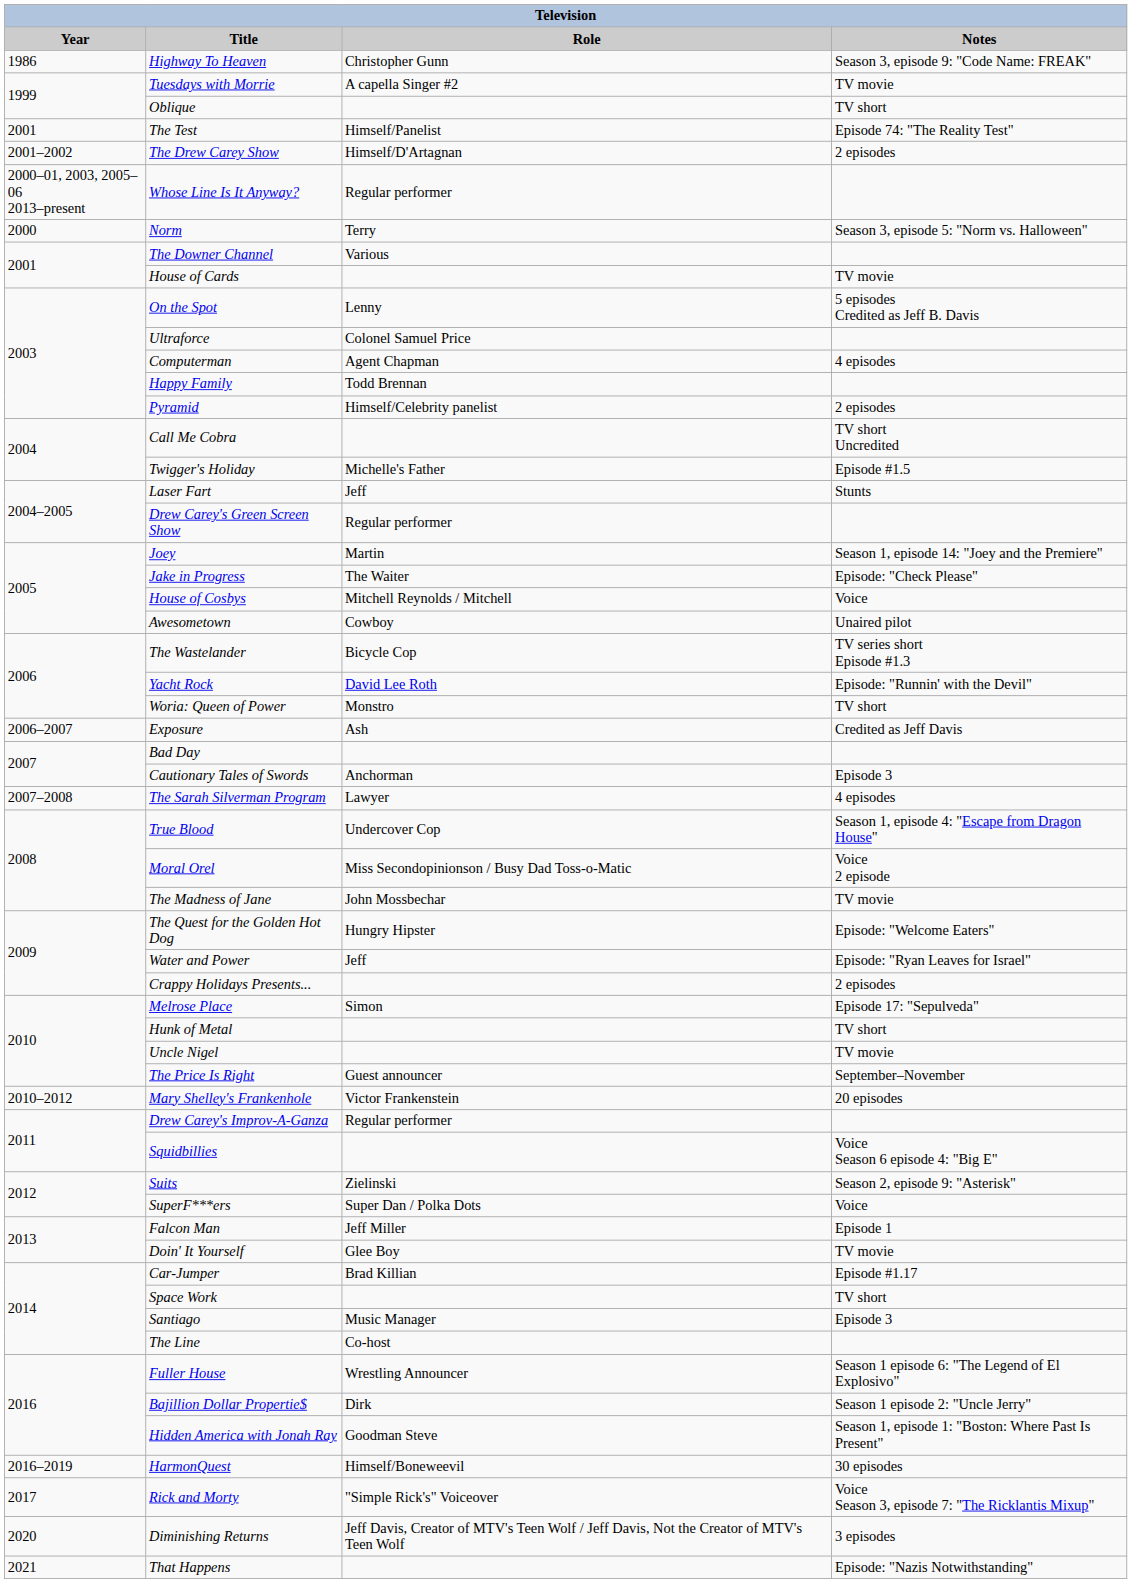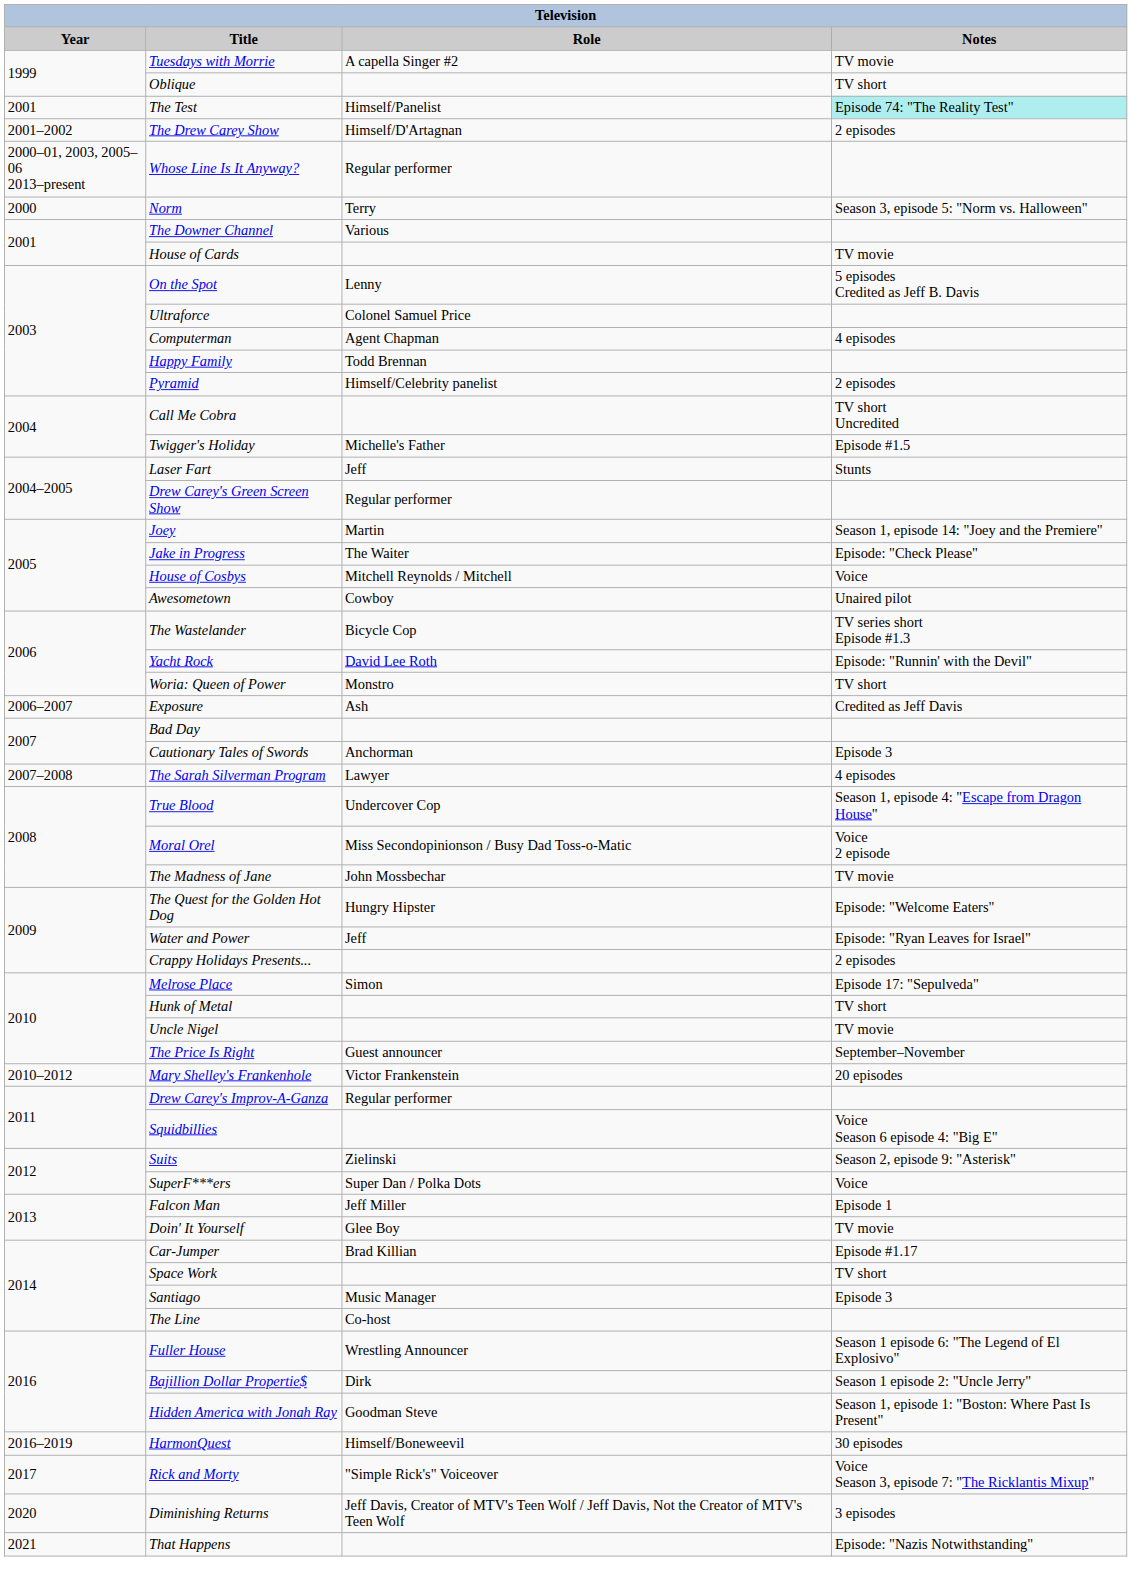 <table class="wikitable">
 <tr>
 <th colspan=4 style="background:#B0C4DE;">Television</th>
 </tr>
 <tr>
 <th style="background: #CCCCCC;">Year</th>
 <th style="background: #CCCCCC;">Title</th>
 <th style="background: #CCCCCC;">Role</th>
 <th style="background: #CCCCCC;">Notes</th>
-</tr>
-<tr>
-<td>1986</td>
-<td><em><a href='#'>Highway To Heaven</a></em></td>
-<td>Christopher Gunn</td>
-<td>Season 3, episode 9: "Code Name: FREAK"</td>
 </tr>
 <tr>
 <td rowspan=2>1999</td>
 <td><em><a href='#'>Tuesdays with Morrie</a></em></td>
 <td>A capella Singer #2</td>
 <td>TV movie</td>
 </tr>
 <tr>
 <td><em>Oblique</em></td>
 <td></td>
 <td>TV short</td>
 </tr>
 <tr>
 <td>2001</td>
 <td><em>The Test</em></td>
 <td>Himself/Panelist</td>
-<td>Episode 74: "The Reality Test"</td>
+<td style="background: paleturquoise;">Episode 74: "The Reality Test"</td>
 </tr>
 <tr>
 <td>2001–2002</td>
 <td><em><a href='#'>The Drew Carey Show</a></em></td>
 <td>Himself/D'Artagnan</td>
 <td>2 episodes</td>
 </tr>
 <tr>
 <td>2000–01, 2003, 2005–06<br> 2013–present</td>
 <td><em><a href='#'>Whose Line Is It Anyway?</a></em></td>
 <td>Regular performer</td>
 <td></td>
 </tr>
 <tr>
 <td>2000</td>
 <td><em><a href='#'>Norm</a></em></td>
 <td>Terry</td>
 <td>Season 3, episode 5: "Norm vs. Halloween"</td>
 </tr>
 <tr>
 <td rowspan=2>2001</td>
 <td><em><a href='#'>The Downer Channel</a></em></td>
 <td>Various</td>
 <td></td>
 </tr>
 <tr>
 <td><em>House of Cards</em></td>
 <td></td>
 <td>TV movie</td>
 </tr>
 <tr>
 <td rowspan="5">2003</td>
 <td><em><a href='#'>On the Spot</a></em></td>
 <td>Lenny</td>
 <td>5 episodes<br> Credited as Jeff B. Davis</td>
 </tr>
 <tr>
 <td><em>Ultraforce</em></td>
 <td>Colonel Samuel Price</td>
 <td></td>
 </tr>
 <tr>
 <td><em>Computerman</em></td>
 <td>Agent Chapman</td>
 <td>4 episodes</td>
 </tr>
 <tr>
 <td><em><a href='#'>Happy Family</a></em></td>
 <td>Todd Brennan</td>
 <td></td>
 </tr>
 <tr>
 <td><em><a href='#'>Pyramid</a></em></td>
 <td>Himself/Celebrity panelist</td>
 <td>2 episodes</td>
 </tr>
 <tr>
 <td rowspan=2>2004</td>
 <td><em>Call Me Cobra</em></td>
 <td></td>
 <td>TV short<br> Uncredited</td>
 </tr>
 <tr>
 <td><em>Twigger's Holiday</em></td>
 <td>Michelle's Father</td>
 <td>Episode #1.5</td>
 </tr>
 <tr>
 <td rowspan=2>2004–2005</td>
 <td><em>Laser Fart</em></td>
 <td>Jeff</td>
 <td>Stunts</td>
 </tr>
 <tr>
 <td><em><a href='#'>Drew Carey's Green Screen Show</a></em></td>
 <td>Regular performer</td>
 <td></td>
 </tr>
 <tr>
 <td rowspan="4">2005</td>
 <td><em><a href='#'>Joey</a></em></td>
 <td>Martin</td>
 <td>Season 1, episode 14: "Joey and the Premiere"</td>
 </tr>
 <tr>
 <td><em><a href='#'>Jake in Progress</a></em></td>
 <td>The Waiter</td>
 <td>Episode: "Check Please"</td>
 </tr>
 <tr>
 <td><em><a href='#'>House of Cosbys</a></em></td>
 <td>Mitchell Reynolds / Mitchell</td>
 <td>Voice</td>
 </tr>
 <tr>
 <td><em>Awesometown</em></td>
 <td>Cowboy</td>
 <td>Unaired pilot</td>
 </tr>
 <tr>
 <td rowspan=3>2006</td>
 <td><em>The Wastelander</em></td>
 <td>Bicycle Cop</td>
 <td>TV series short<br> Episode #1.3</td>
 </tr>
 <tr>
 <td><em><a href='#'>Yacht Rock</a></em></td>
 <td><a href='#'>David Lee Roth</a></td>
 <td>Episode: "Runnin' with the Devil"</td>
 </tr>
 <tr>
 <td><em>Woria: Queen of Power</em></td>
 <td>Monstro</td>
 <td>TV short</td>
 </tr>
 <tr>
 <td>2006–2007</td>
 <td><em>Exposure</em></td>
 <td>Ash</td>
 <td>Credited as Jeff Davis</td>
 </tr>
 <tr>
 <td rowspan=2>2007</td>
 <td><em>Bad Day</em></td>
 <td></td>
 <td></td>
 </tr>
 <tr>
 <td><em>Cautionary Tales of Swords</em></td>
 <td>Anchorman</td>
 <td>Episode 3</td>
 </tr>
 <tr>
 <td>2007–2008</td>
 <td><em><a href='#'>The Sarah Silverman Program</a></em></td>
 <td>Lawyer</td>
 <td>4 episodes</td>
 </tr>
 <tr>
 <td rowspan=3>2008</td>
 <td><em><a href='#'>True Blood</a></em></td>
 <td>Undercover Cop</td>
 <td>Season 1, episode 4: "<a href='#'>Escape from Dragon House</a>"</td>
 </tr>
 <tr>
 <td><em><a href='#'>Moral Orel</a></em></td>
 <td>Miss Secondopinionson / Busy Dad Toss-o-Matic</td>
 <td>Voice<br> 2 episode</td>
 </tr>
 <tr>
 <td><em>The Madness of Jane</em></td>
 <td>John Mossbechar</td>
 <td>TV movie</td>
 </tr>
 <tr>
 <td rowspan=3>2009</td>
 <td><em>The Quest for the Golden Hot Dog</em></td>
 <td>Hungry Hipster</td>
 <td>Episode: "Welcome Eaters"</td>
 </tr>
 <tr>
 <td><em>Water and Power</em></td>
 <td>Jeff</td>
 <td>Episode: "Ryan Leaves for Israel"</td>
 </tr>
 <tr>
 <td><em>Crappy Holidays Presents...</em></td>
 <td></td>
 <td>2 episodes</td>
 </tr>
 <tr>
 <td rowspan="4">2010</td>
 <td><em><a href='#'>Melrose Place</a></em></td>
 <td>Simon</td>
 <td>Episode 17: "Sepulveda"</td>
 </tr>
 <tr>
 <td><em>Hunk of Metal</em></td>
 <td></td>
 <td>TV short</td>
 </tr>
 <tr>
 <td><em>Uncle Nigel</em></td>
 <td></td>
 <td>TV movie</td>
 </tr>
 <tr>
 <td><em><a href='#'>The Price Is Right</a></em></td>
 <td>Guest announcer</td>
 <td>September–November</td>
 </tr>
 <tr>
 <td>2010–2012</td>
 <td><em><a href='#'>Mary Shelley's Frankenhole</a></em></td>
 <td>Victor Frankenstein</td>
 <td>20 episodes</td>
 </tr>
 <tr>
 <td rowspan=2>2011</td>
 <td><em><a href='#'>Drew Carey's Improv-A-Ganza</a></em></td>
 <td>Regular performer</td>
 <td></td>
 </tr>
 <tr>
 <td><em><a href='#'>Squidbillies</a></em></td>
 <td></td>
 <td>Voice<br> Season 6 episode 4: "Big E"</td>
 </tr>
 <tr>
 <td rowspan="2">2012</td>
 <td><em><a href='#'>Suits</a></em></td>
 <td>Zielinski</td>
 <td>Season 2, episode 9: "Asterisk"</td>
 </tr>
 <tr>
 <td><em>SuperF***ers</em></td>
 <td>Super Dan / Polka Dots</td>
 <td>Voice</td>
 </tr>
 <tr>
 <td rowspan=2>2013</td>
 <td><em>Falcon Man</em></td>
 <td>Jeff Miller</td>
 <td>Episode 1</td>
 </tr>
 <tr>
 <td><em>Doin' It Yourself</em></td>
 <td>Glee Boy</td>
 <td>TV movie</td>
 </tr>
 <tr>
 <td rowspan=4>2014</td>
 <td><em>Car-Jumper</em></td>
 <td>Brad Killian</td>
 <td>Episode #1.17</td>
 </tr>
 <tr>
 <td><em>Space Work</em></td>
 <td></td>
 <td>TV short</td>
 </tr>
 <tr>
 <td><em>Santiago</em></td>
 <td>Music Manager</td>
 <td>Episode 3</td>
 </tr>
 <tr>
 <td><em>The Line</em></td>
 <td>Co-host</td>
 <td></td>
 </tr>
 <tr>
 <td rowspan="3">2016</td>
 <td><em><a href='#'>Fuller House</a></em></td>
 <td>Wrestling Announcer</td>
 <td>Season 1 episode 6: "The Legend of El Explosivo"</td>
 </tr>
 <tr>
 <td><em><a href='#'>Bajillion Dollar Propertie$</a></em></td>
 <td>Dirk</td>
 <td>Season 1 episode 2: "Uncle Jerry"</td>
 </tr>
 <tr>
 <td><em><a href='#'>Hidden America with Jonah Ray</a></em></td>
 <td>Goodman Steve</td>
 <td>Season 1, episode 1: "Boston: Where Past Is Present"</td>
 </tr>
 <tr>
 <td>2016–2019</td>
 <td><em><a href='#'>HarmonQuest</a></em></td>
 <td>Himself/Boneweevil</td>
 <td>30 episodes</td>
 </tr>
 <tr>
 <td>2017</td>
 <td><em><a href='#'>Rick and Morty</a></em></td>
 <td>"Simple Rick's" Voiceover</td>
 <td>Voice<br> Season 3, episode 7: "<a href='#'>The Ricklantis Mixup</a>"</td>
 </tr>
 <tr>
 <td>2020</td>
 <td><em>Diminishing Returns</em></td>
 <td>Jeff Davis, Creator of MTV's Teen Wolf / Jeff Davis, Not the Creator of MTV's Teen Wolf</td>
 <td>3 episodes</td>
 </tr>
 <tr>
 <td>2021</td>
 <td><em>That Happens</em></td>
 <td></td>
 <td>Episode: "Nazis Notwithstanding"</td>
 </tr>
 </table>
